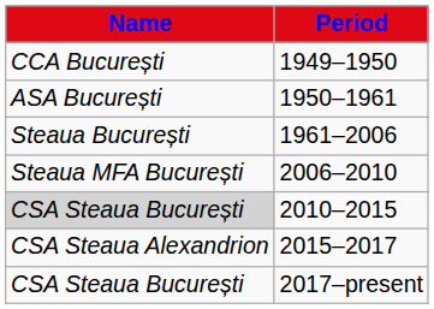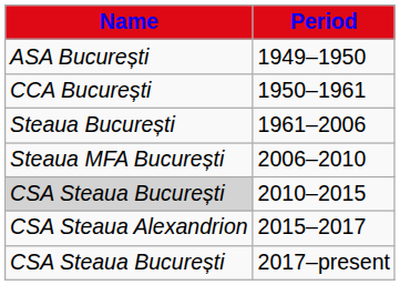 <table class="wikitable" style="text-align: left">
 <tr>
 <th style="color:blue; background:#DF0915">Name</th>
 <th style="color:blue; background:#DF0915">Period</th>
 </tr>
 <tr>
-<td align=left><em>CCA București</em></td>
+<td align=left><em>ASA București</em></td>
 <td>1949–1950</td>
 </tr>
 <tr>
-<td align=left><em>ASA București</em></td>
+<td align=left><em>CCA București</em></td>
 <td>1950–1961</td>
 </tr>
 <tr>
 <td align=left><em>Steaua București</em></td>
 <td>1961–2006</td>
 </tr>
 <tr>
 <td align=left><em>Steaua MFA București</em></td>
 <td>2006–2010</td>
 </tr>
 <tr>
 <td align=left style="background: lightgrey;"><em>CSA Steaua București</em></td>
 <td>2010–2015</td>
 </tr>
 <tr>
 <td align=left><em>CSA Steaua Alexandrion</em></td>
 <td>2015–2017</td>
 </tr>
 <tr>
 <td align=left><em>CSA Steaua București</em></td>
 <td>2017–present</td>
 </tr>
 </table>
